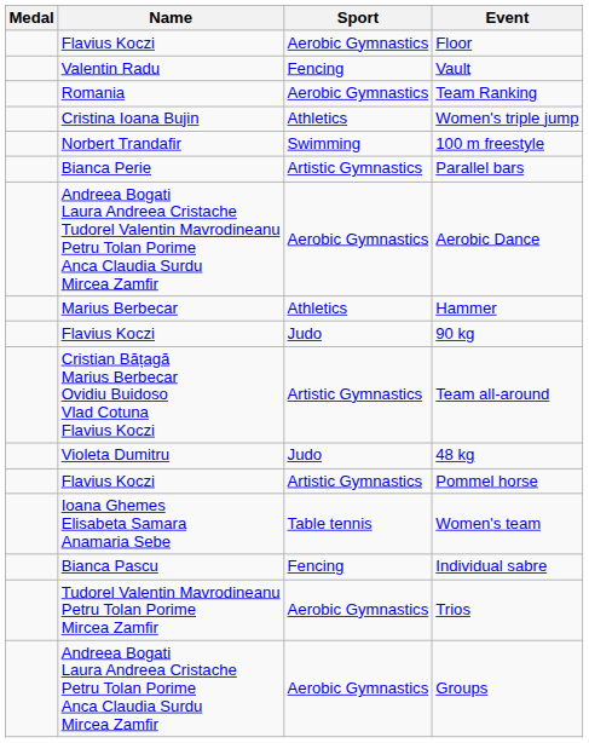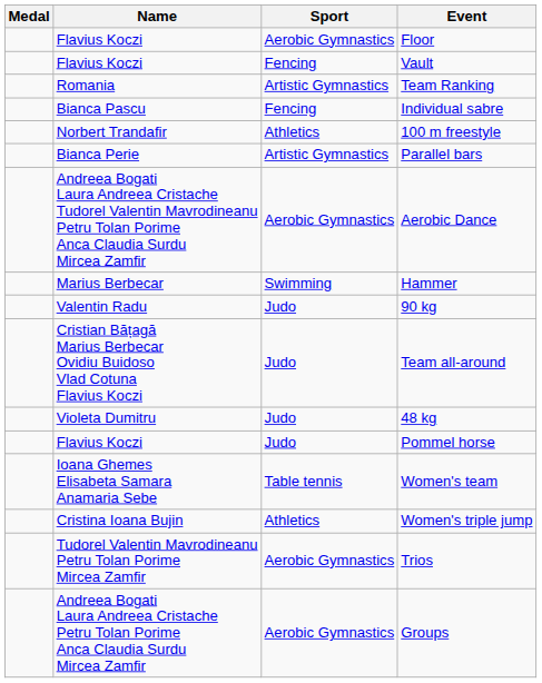 <table class="wikitable sortable" style="font-size:100%">
 <tr>
 <th>Medal</th>
 <th>Name</th>
 <th>Sport</th>
 <th>Event</th>
 </tr>
 <tr>
 <td></td>
 <td><a href='#'>Flavius Koczi</a></td>
 <td><a href='#'>Aerobic Gymnastics</a></td>
 <td><a href='#'>Floor</a></td>
 </tr>
 <tr>
 <td></td>
-<td><a href='#'>Valentin Radu</a></td>
+<td><a href='#'>Flavius Koczi</a></td>
 <td><a href='#'>Fencing</a></td>
 <td><a href='#'>Vault</a></td>
 </tr>
 <tr>
 <td></td>
 <td><a href='#'>Romania</a></td>
-<td><a href='#'>Aerobic Gymnastics</a></td>
+<td><a href='#'>Artistic Gymnastics</a></td>
 <td><a href='#'>Team Ranking</a></td>
 </tr>
 <tr>
 <td></td>
-<td><a href='#'>Cristina Ioana Bujin</a></td>
-<td><a href='#'>Athletics</a></td>
-<td><a href='#'>Women's triple jump</a></td>
+<td><a href='#'>Bianca Pascu</a></td>
+<td><a href='#'>Fencing</a></td>
+<td><a href='#'>Individual sabre</a></td>
 </tr>
 <tr>
 <td></td>
 <td><a href='#'>Norbert Trandafir</a></td>
-<td><a href='#'>Swimming</a></td>
+<td><a href='#'>Athletics</a></td>
 <td><a href='#'>100 m freestyle</a></td>
 </tr>
 <tr>
 <td></td>
 <td><a href='#'>Bianca Perie</a></td>
 <td><a href='#'>Artistic Gymnastics</a></td>
 <td><a href='#'>Parallel bars</a></td>
 </tr>
 <tr>
 <td></td>
 <td><a href='#'>Andreea Bogati</a><br><a href='#'>Laura Andreea Cristache</a><br><a href='#'>Tudorel Valentin Mavrodineanu</a><br><a href='#'>Petru Tolan Porime</a><br><a href='#'>Anca Claudia Surdu</a><br><a href='#'>Mircea Zamfir</a></td>
 <td><a href='#'>Aerobic Gymnastics</a></td>
 <td><a href='#'>Aerobic Dance</a></td>
 </tr>
 <tr>
 <td></td>
 <td><a href='#'>Marius Berbecar</a></td>
-<td><a href='#'>Athletics</a></td>
+<td><a href='#'>Swimming</a></td>
 <td><a href='#'>Hammer</a></td>
 </tr>
 <tr>
 <td></td>
-<td><a href='#'>Flavius Koczi</a></td>
+<td><a href='#'>Valentin Radu</a></td>
 <td><a href='#'>Judo</a></td>
 <td><a href='#'>90 kg</a></td>
 </tr>
 <tr>
 <td></td>
 <td><a href='#'>Cristian Bățagă</a><br><a href='#'>Marius Berbecar</a><br><a href='#'>Ovidiu Buidoso</a><br><a href='#'>Vlad Cotuna</a><br><a href='#'>Flavius Koczi</a></td>
-<td><a href='#'>Artistic Gymnastics</a></td>
+<td><a href='#'>Judo</a></td>
 <td><a href='#'>Team all-around</a></td>
 </tr>
 <tr>
 <td></td>
 <td><a href='#'>Violeta Dumitru</a></td>
 <td><a href='#'>Judo</a></td>
 <td><a href='#'>48 kg</a></td>
 </tr>
 <tr>
 <td></td>
 <td><a href='#'>Flavius Koczi</a></td>
-<td><a href='#'>Artistic Gymnastics</a></td>
+<td><a href='#'>Judo</a></td>
 <td><a href='#'>Pommel horse</a></td>
 </tr>
 <tr>
 <td></td>
 <td><a href='#'>Ioana Ghemes</a><br><a href='#'>Elisabeta Samara</a><br><a href='#'>Anamaria Sebe</a></td>
 <td><a href='#'>Table tennis</a></td>
 <td><a href='#'>Women's team</a></td>
 </tr>
 <tr>
 <td></td>
-<td><a href='#'>Bianca Pascu</a></td>
-<td><a href='#'>Fencing</a></td>
-<td><a href='#'>Individual sabre</a></td>
+<td><a href='#'>Cristina Ioana Bujin</a></td>
+<td><a href='#'>Athletics</a></td>
+<td><a href='#'>Women's triple jump</a></td>
 </tr>
 <tr>
 <td></td>
 <td><a href='#'>Tudorel Valentin Mavrodineanu</a><br><a href='#'>Petru Tolan Porime</a><br><a href='#'>Mircea Zamfir</a></td>
 <td><a href='#'>Aerobic Gymnastics</a></td>
 <td><a href='#'>Trios</a></td>
 </tr>
 <tr>
 <td></td>
 <td><a href='#'>Andreea Bogati</a><br><a href='#'>Laura Andreea Cristache</a><br><a href='#'>Petru Tolan Porime</a><br><a href='#'>Anca Claudia Surdu</a><br><a href='#'>Mircea Zamfir</a></td>
 <td><a href='#'>Aerobic Gymnastics</a></td>
 <td><a href='#'>Groups</a></td>
 </tr>
 </table>
